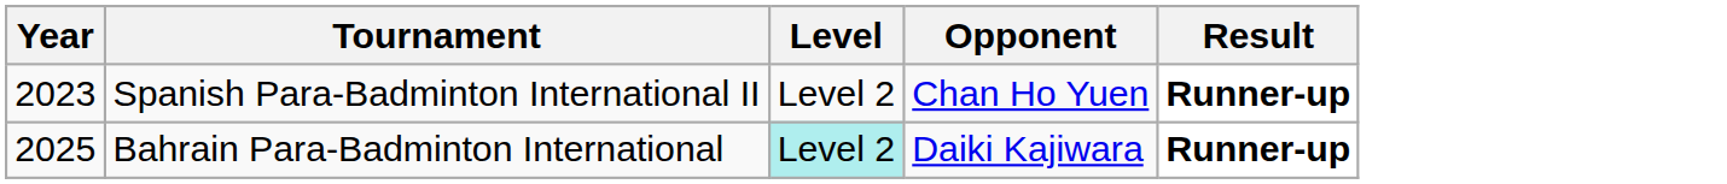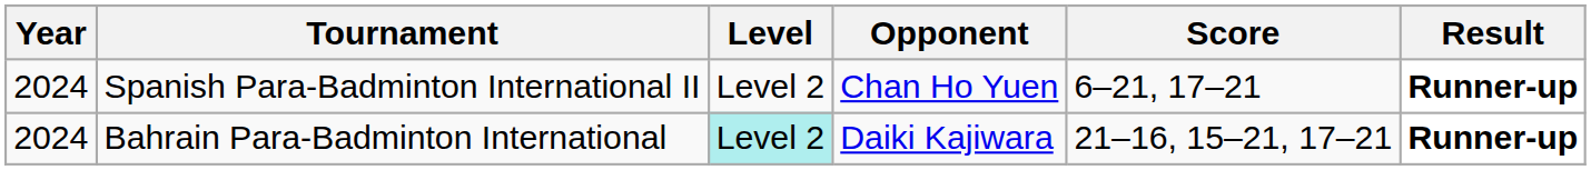 <table class="sortable wikitable" style="font-size: 90%;">
 <tr>
 <th>Year</th>
 <th>Tournament</th>
 <th>Level</th>
 <th>Opponent</th>
+<th>Score</th>
 <th>Result</th>
 </tr>
 <tr>
-<td align="center">2023</td>
+<td align="center">2024</td>
 <td align="left">Spanish Para-Badminton International II</td>
 <td align="left">Level 2</td>
 <td align="left"> <a href='#'>Chan Ho Yuen</a></td>
+<td align="left">6–21, 17–21</td>
 <td style="text-align:left; background:white"> <strong>Runner-up</strong></td>
 </tr>
 <tr>
-<td align="center">2025</td>
+<td align="center">2024</td>
 <td align="left">Bahrain Para-Badminton International</td>
 <td align="left" style="background: paleturquoise;">Level 2</td>
 <td align="left"> <a href='#'>Daiki Kajiwara</a></td>
+<td align="left">21–16, 15–21, 17–21</td>
 <td style="text-align:left; background:white"> <strong>Runner-up</strong></td>
 </tr>
 </table>
